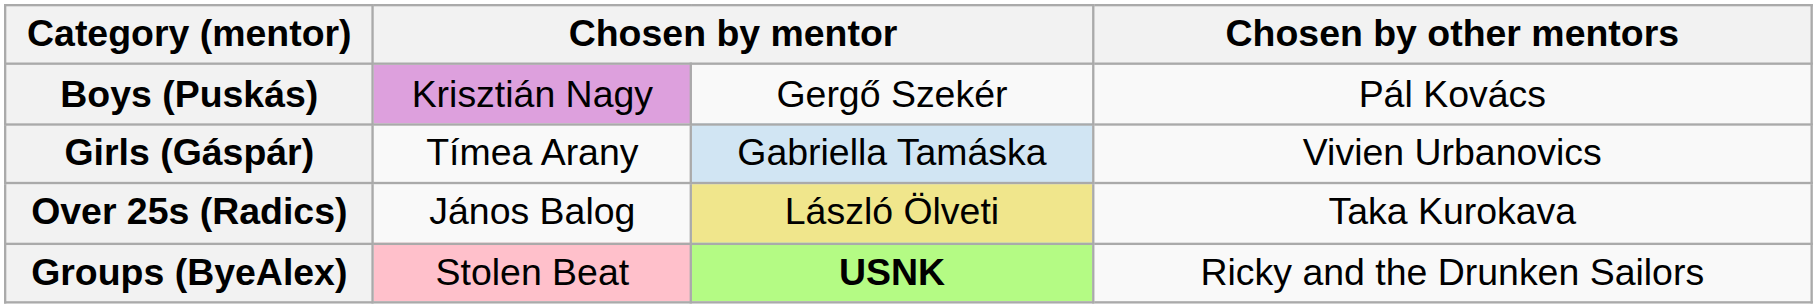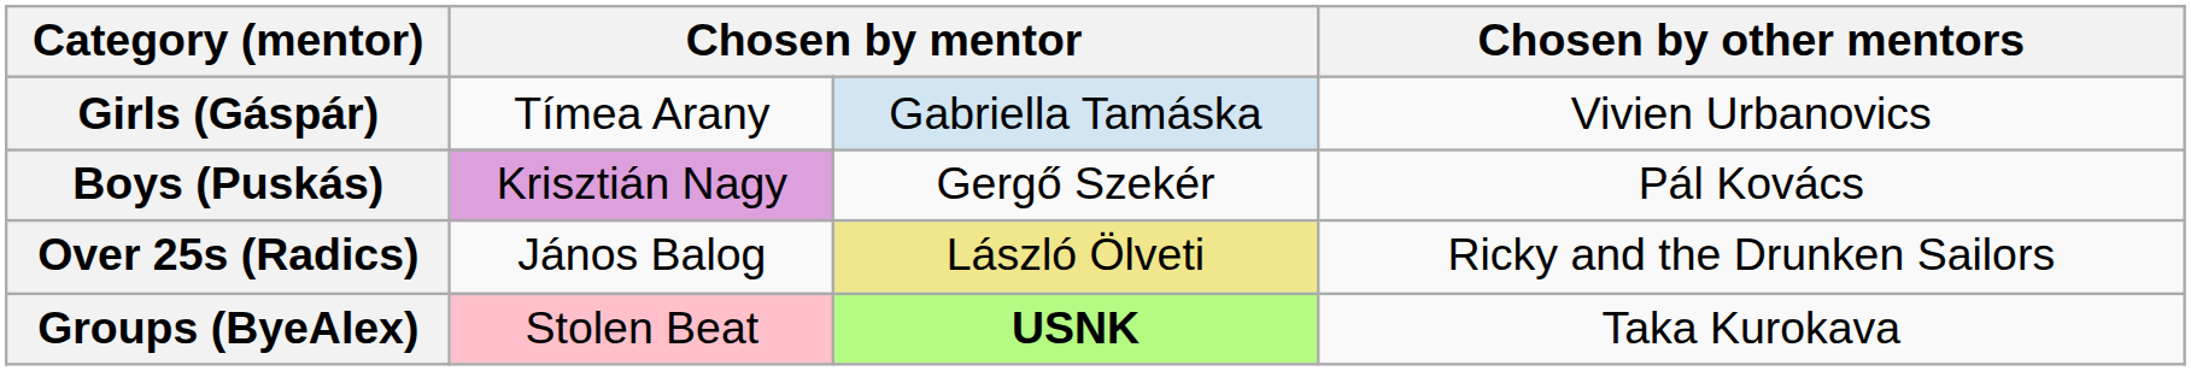 <table class="wikitable" style="text-align:center">
 <tr>
 <th spope="col" style="width:150px;">Category (mentor)</th>
 <th scope="col" colspan="2" style="width:300px;">Chosen by mentor</th>
 <th style="width:300px;">Chosen by other mentors</th>
+</tr>
+<tr>
+<th scope="col">Girls (Gáspár)</th>
+<td>Tímea Arany</td>
+<td bgcolor="#d1e5f3">Gabriella Tamáska</td>
+<td>Vivien Urbanovics</td>
 </tr>
 <tr>
 <th scope="col">Boys (Puskás)</th>
 <td bgcolor="#DDA0DD">Krisztián Nagy</td>
 <td>Gergő Szekér</td>
 <td>Pál Kovács</td>
 </tr>
 <tr>
-<th scope="col">Girls (Gáspár)</th>
-<td>Tímea Arany</td>
-<td bgcolor="#d1e5f3">Gabriella Tamáska</td>
-<td>Vivien Urbanovics</td>
-</tr>
-<tr>
 <th scope="col">Over 25s (Radics)</th>
 <td>János Balog</td>
 <td style="background: khaki;">László Ölveti</td>
-<td>Taka Kurokava</td>
+<td>Ricky and the Drunken Sailors</td>
 </tr>
 <tr>
 <th scope="col">Groups (ByeAlex)</th>
 <td bgcolor="pink">Stolen Beat</td>
 <td bgcolor="#B4FB84"><strong>USNK</strong></td>
-<td>Ricky and the Drunken Sailors</td>
+<td>Taka Kurokava</td>
 </tr>
 </table>
